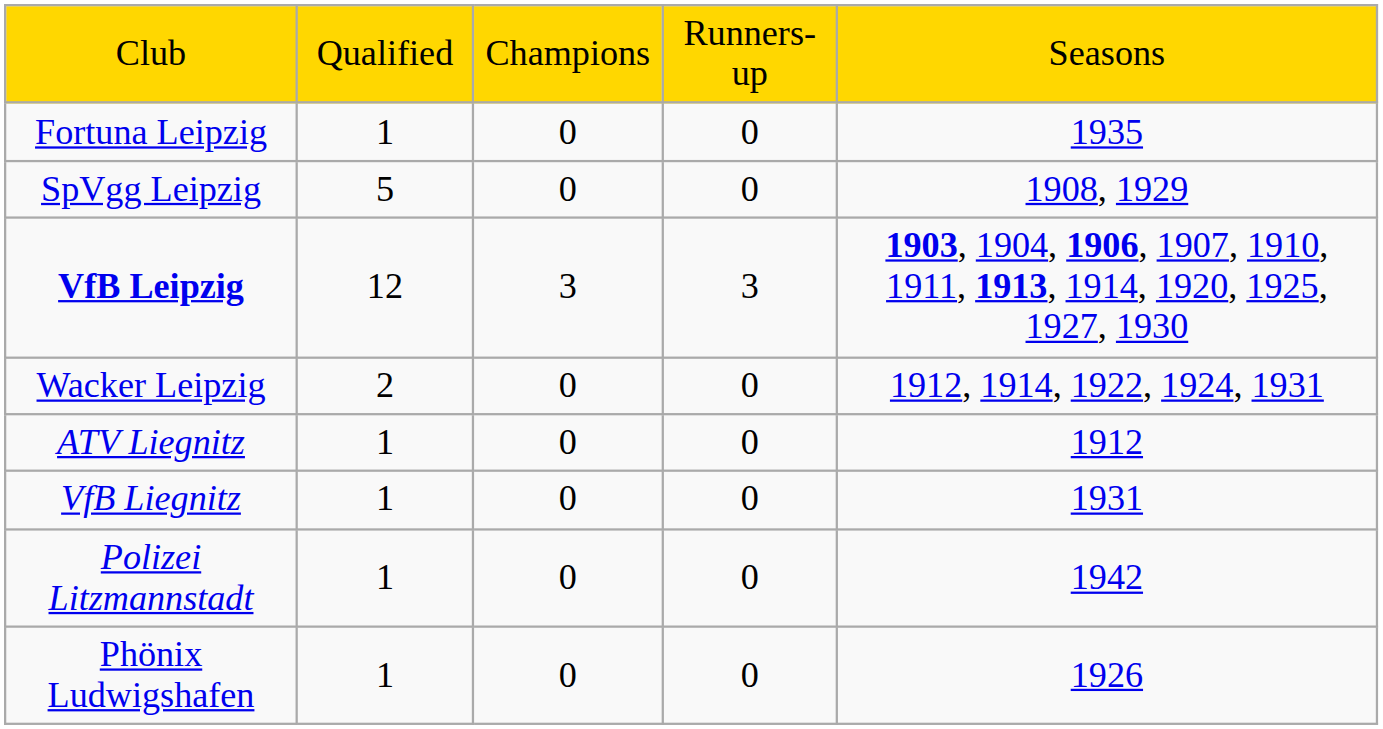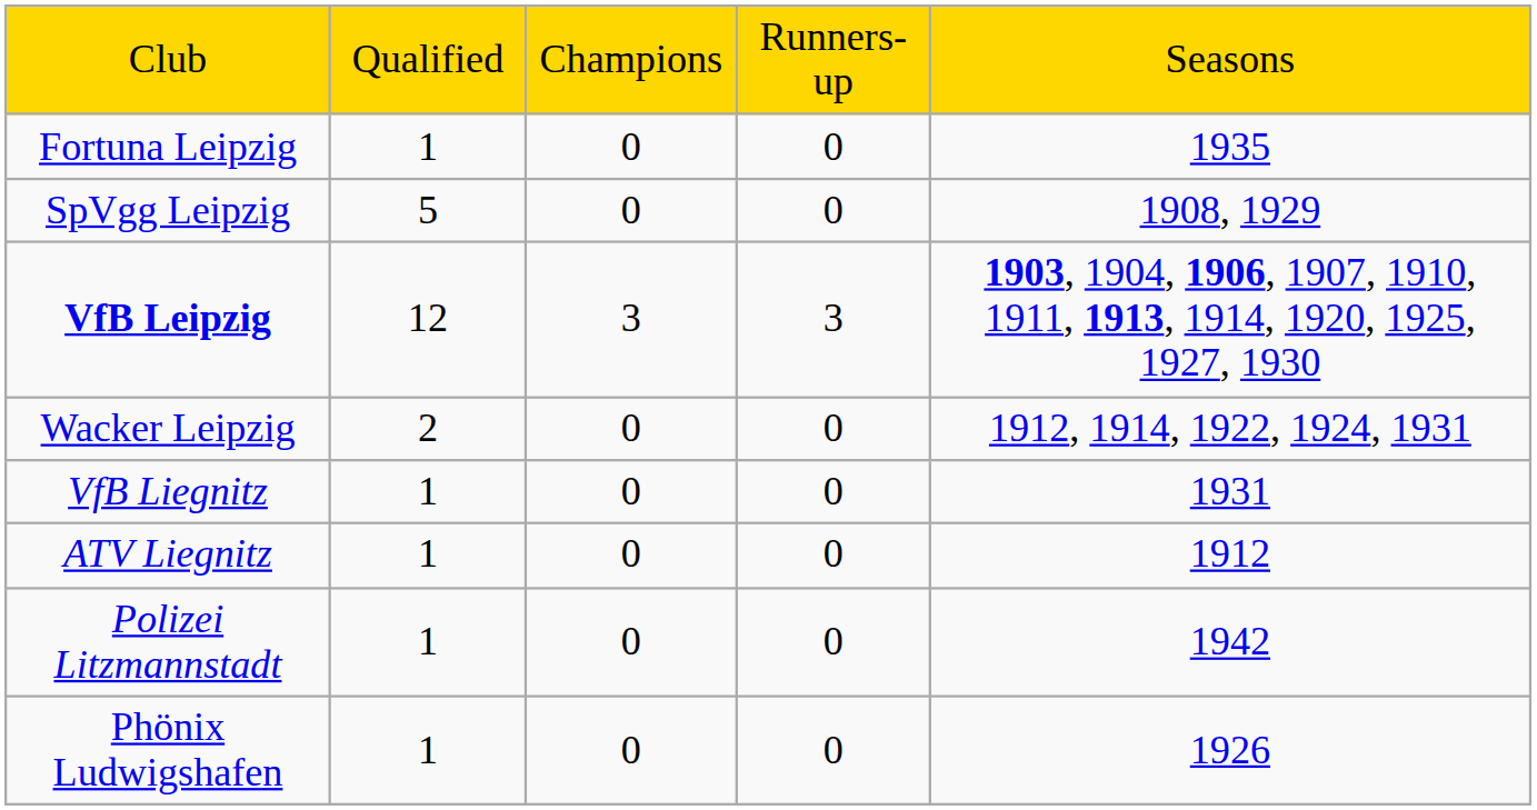 <table class="wikitable sortable">
 <tr align="center" bgcolor="#FFD700">
 <td width="150">Club</td>
 <td width="80">Qualified</td>
 <td width="80">Champions</td>
 <td width="80">Runners-up</td>
 <td width="400">Seasons</td>
 </tr>
 <tr align="center">
 <td><a href='#'>Fortuna Leipzig</a></td>
 <td>1</td>
 <td>0</td>
 <td>0</td>
 <td><a href='#'>1935</a></td>
 </tr>
 <tr align="center">
 <td><a href='#'>SpVgg Leipzig</a></td>
 <td>5</td>
 <td>0</td>
 <td>0</td>
 <td><a href='#'>1908</a>, <a href='#'>1929</a></td>
 </tr>
 <tr align="center">
 <td><strong><a href='#'>VfB Leipzig</a></strong></td>
 <td>12</td>
 <td>3</td>
 <td>3</td>
 <td><strong><a href='#'>1903</a></strong>, <a href='#'>1904</a>, <strong><a href='#'>1906</a></strong>, <a href='#'>1907</a>, <a href='#'>1910</a>, <a href='#'>1911</a>, <strong><a href='#'>1913</a></strong>, <a href='#'>1914</a>, <a href='#'>1920</a>, <a href='#'>1925</a>, <a href='#'>1927</a>, <a href='#'>1930</a></td>
 </tr>
 <tr align="center">
 <td><a href='#'>Wacker Leipzig</a></td>
 <td>2</td>
 <td>0</td>
 <td>0</td>
 <td><a href='#'>1912</a>, <a href='#'>1914</a>, <a href='#'>1922</a>, <a href='#'>1924</a>, <a href='#'>1931</a></td>
 </tr>
 <tr align="center">
+<td><em><a href='#'>VfB Liegnitz</a></em></td>
+<td>1</td>
+<td>0</td>
+<td>0</td>
+<td><a href='#'>1931</a></td>
+</tr>
+<tr align="center">
 <td><em><a href='#'>ATV Liegnitz</a></em></td>
 <td>1</td>
 <td>0</td>
 <td>0</td>
 <td><a href='#'>1912</a></td>
-</tr>
-<tr align="center">
-<td><em><a href='#'>VfB Liegnitz</a></em></td>
-<td>1</td>
-<td>0</td>
-<td>0</td>
-<td><a href='#'>1931</a></td>
 </tr>
 <tr align="center">
 <td><em><a href='#'>Polizei Litzmannstadt</a></em></td>
 <td>1</td>
 <td>0</td>
 <td>0</td>
 <td><a href='#'>1942</a></td>
 </tr>
 <tr align="center">
 <td><a href='#'>Phönix Ludwigshafen</a></td>
 <td>1</td>
 <td>0</td>
 <td>0</td>
 <td><a href='#'>1926</a></td>
 </tr>
 </table>
